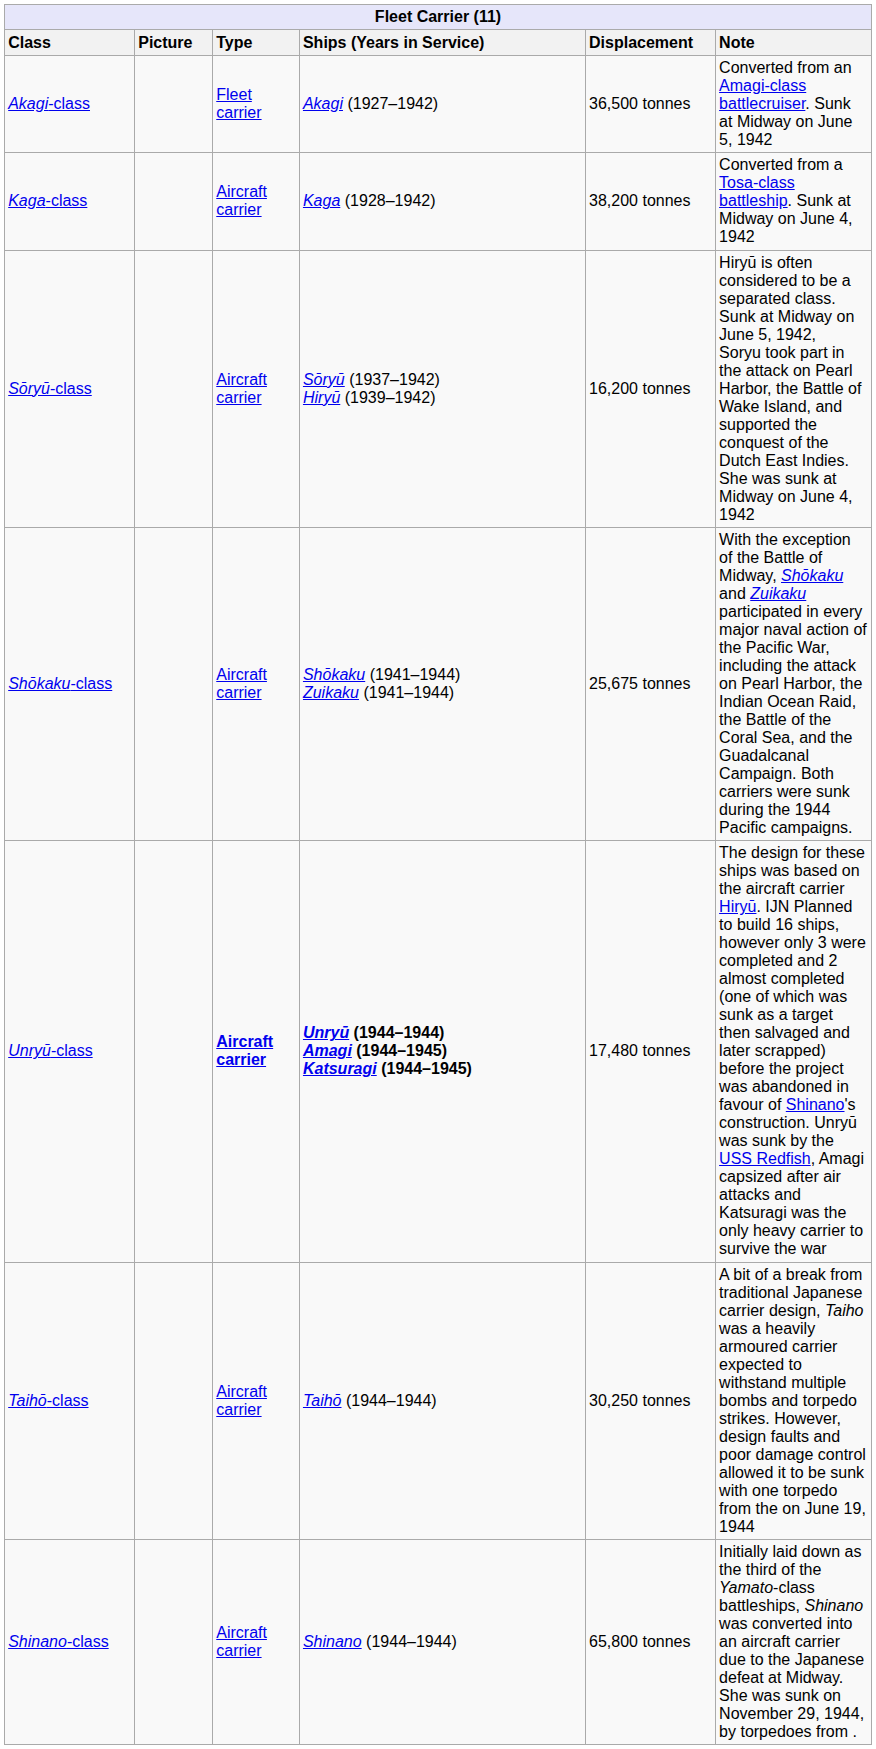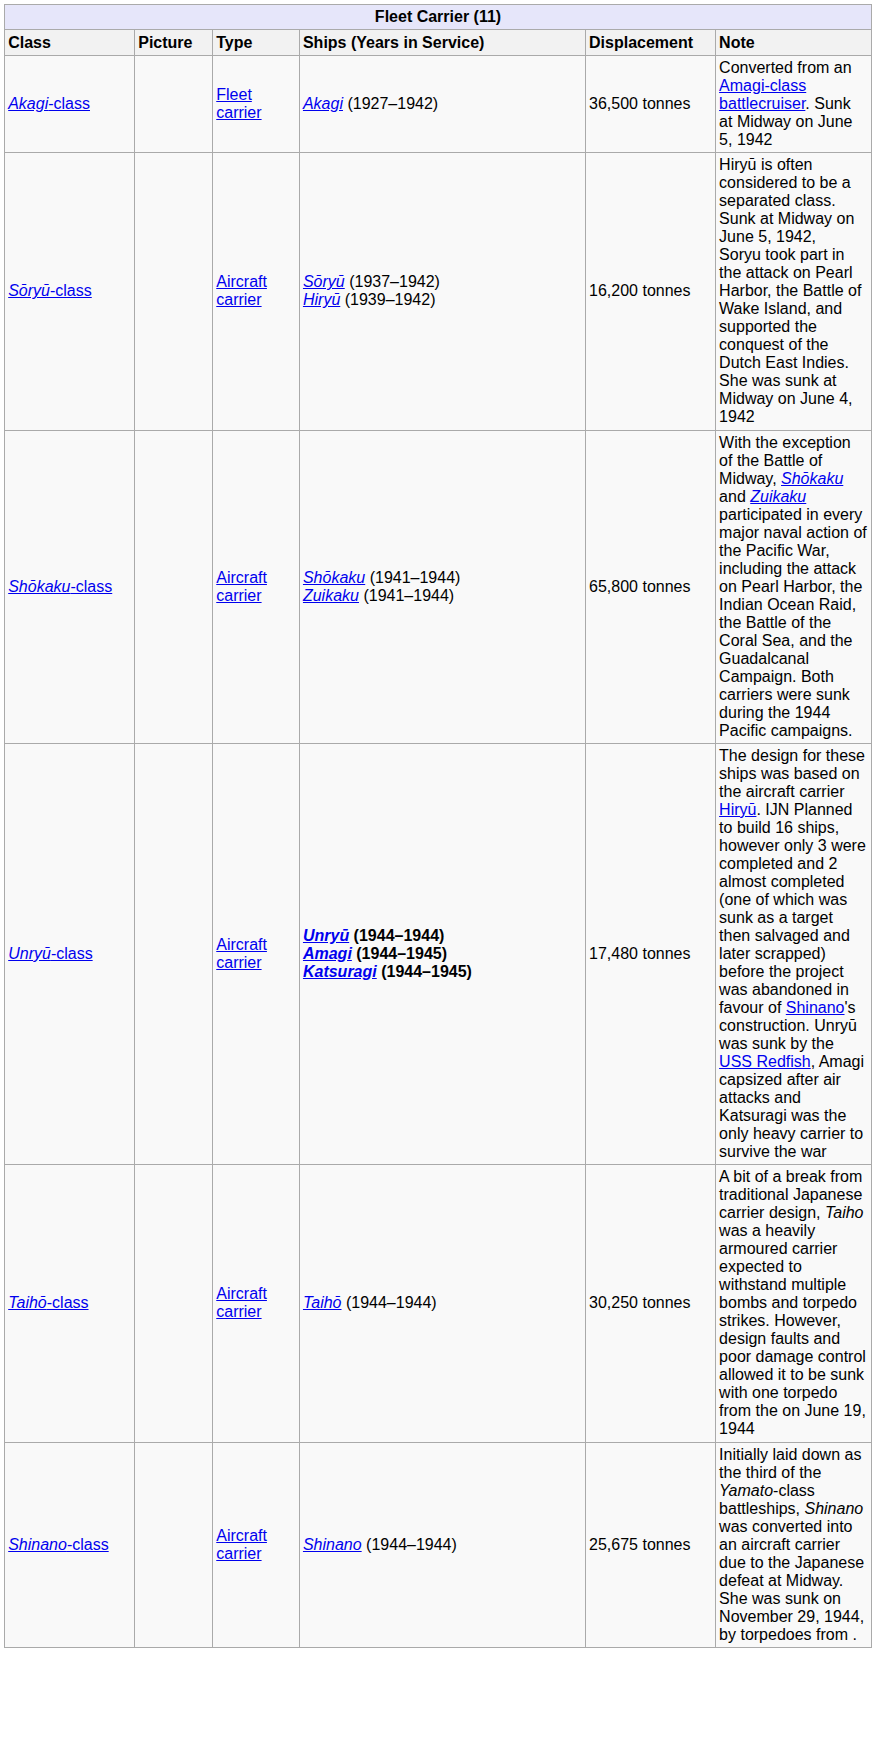 <table class="wikitable">
 <tr>
 <th colspan="6" style="background: lavender;">Fleet Carrier (11)</th>
 </tr>
 <tr>
 <th style="text-align:left; width:15%;">Class</th>
 <th style="text-align:left; width:9%;">Picture</th>
 <th style="text-align:left; width:10%;">Type</th>
 <th style="text-align:left; width:33%;">Ships (Years in Service)</th>
 <th style="text-align:left; width:15%;">Displacement</th>
 <th style="text-align:left; width:20%;">Note</th>
 </tr>
 <tr>
 <td><a href='#'><em>Akagi</em>-class</a></td>
 <td></td>
 <td><a href='#'>Fleet carrier</a></td>
 <td><a href='#'><em>Akagi</em></a> (1927–1942)</td>
 <td>36,500 tonnes</td>
 <td>Converted from an <a href='#'>Amagi-class battlecruiser</a>. Sunk at Midway on June 5, 1942</td>
 </tr>
 <tr>
-<td><a href='#'><em>Kaga</em>-class</a></td>
-<td></td>
-<td><a href='#'>Aircraft carrier</a></td>
-<td><a href='#'><em>Kaga</em></a> (1928–1942)</td>
-<td>38,200 tonnes</td>
-<td>Converted from a <a href='#'>Tosa-class battleship</a>. Sunk at Midway on June 4, 1942</td>
-</tr>
-<tr>
 <td><a href='#'><em>Sōryū</em>-class</a></td>
 <td></td>
 <td><a href='#'>Aircraft carrier</a></td>
 <td><a href='#'><em>Sōryū</em></a> (1937–1942)<br><a href='#'><em>Hiryū</em></a> (1939–1942)</td>
 <td>16,200 tonnes</td>
 <td>Hiryū is often considered to be a separated class. Sunk at Midway on June 5, 1942,<br>Soryu took part in the attack on Pearl Harbor, the Battle of Wake Island, and supported the conquest of the Dutch East Indies. She was sunk at Midway on June 4, 1942</td>
 </tr>
 <tr>
 <td><a href='#'><em>Shōkaku</em>-class</a></td>
 <td></td>
 <td><a href='#'>Aircraft carrier</a></td>
 <td><a href='#'><em> Shōkaku</em></a> (1941–1944)<br><a href='#'><em>Zuikaku</em></a> (1941–1944)</td>
-<td>25,675 tonnes</td>
+<td>65,800 tonnes</td>
 <td>With the exception of the Battle of Midway, <a href='#'><em> Shōkaku</em></a> and <a href='#'><em>Zuikaku</em></a> participated in every major naval action of the Pacific War, including the attack on Pearl Harbor, the Indian Ocean Raid, the Battle of the Coral Sea, and the Guadalcanal Campaign. Both carriers were sunk during the 1944 Pacific campaigns.</td>
 </tr>
 <tr>
 <td><a href='#'><em>Unryū</em>-class</a></td>
 <td></td>
-<td><strong><a href='#'>Aircraft carrier</a></strong></td>
+<td><a href='#'>Aircraft carrier</a></td>
 <td><strong><a href='#'><em>Unryū</em></a> (1944–1944)<br><a href='#'><em>Amagi</em></a> (1944–1945)<br><a href='#'><em>Katsuragi</em></a> (1944–1945)</strong></td>
 <td>17,480 tonnes</td>
 <td>The design for these ships was based on the aircraft carrier <a href='#'>Hiryū</a>. IJN Planned to build 16 ships, however only 3 were completed and 2 almost completed (one of which was sunk as a target then salvaged and later scrapped) before the project was abandoned in favour of <a href='#'>Shinano</a>'s construction. Unryū was sunk by the <a href='#'>USS Redfish</a>, Amagi capsized after air attacks and Katsuragi was the only heavy carrier to survive the war</td>
 </tr>
 <tr>
 <td><a href='#'><em>Taihō</em>-class</a></td>
 <td></td>
 <td><a href='#'>Aircraft carrier</a></td>
 <td><a href='#'><em>Taihō</em></a> (1944–1944)</td>
 <td>30,250 tonnes</td>
 <td>A bit of a break from traditional Japanese carrier design, <em>Taiho</em> was a heavily armoured carrier expected to withstand multiple bombs and torpedo strikes. However, design faults and poor damage control allowed it to be sunk with one torpedo from the  on June 19, 1944</td>
 </tr>
 <tr>
 <td><a href='#'><em>Shinano</em>-class</a></td>
 <td></td>
 <td><a href='#'>Aircraft carrier</a></td>
 <td><a href='#'><em>Shinano</em></a> (1944–1944)</td>
-<td>65,800 tonnes</td>
+<td>25,675 tonnes</td>
 <td>Initially laid down as the third of the <em>Yamato</em>-class battleships, <em>Shinano</em> was converted into an aircraft carrier due to the Japanese defeat at Midway. She was sunk on November 29, 1944, by torpedoes from .</td>
 </tr>
 </table>
